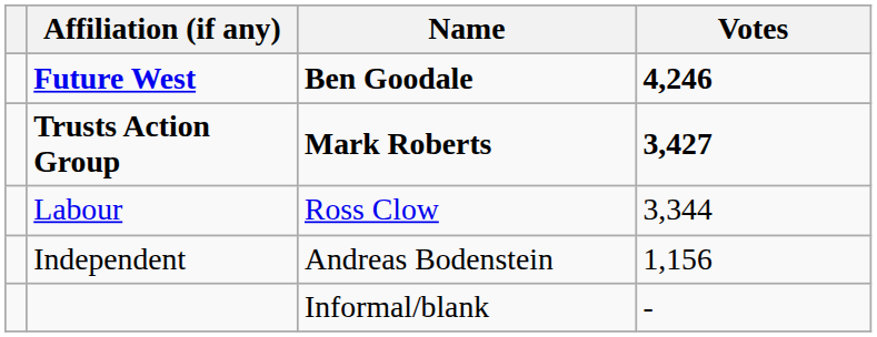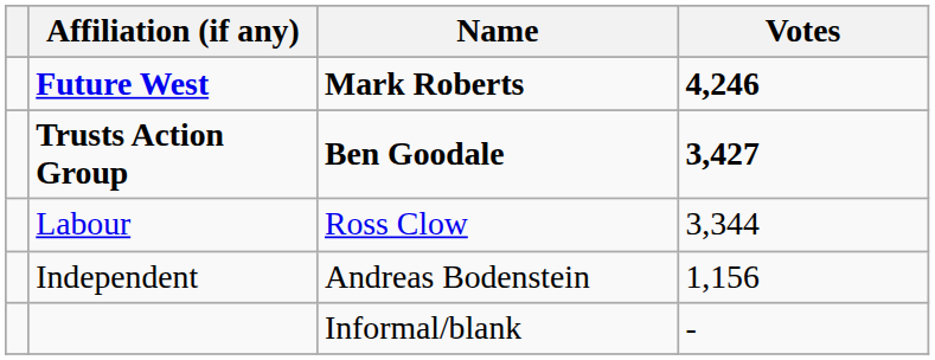 <table class="wikitable" style="width:51%;">
 <tr>
 <th style="width:1%;"></th>
 <th style="width:15%;">Affiliation (if any)</th>
 <th style="width:20%;">Name</th>
 <th style="width:15%;">Votes</th>
 </tr>
 <tr>
 <td bgcolor=></td>
 <td><strong><a href='#'>Future West</a></strong></td>
-<td><strong>Ben Goodale</strong></td>
+<td><strong>Mark Roberts</strong></td>
 <td><strong>4,246</strong></td>
 </tr>
 <tr>
 <td bgcolor=></td>
 <td><strong>Trusts Action Group</strong></td>
-<td><strong>Mark Roberts</strong></td>
+<td><strong>Ben Goodale</strong></td>
 <td><strong>3,427</strong></td>
 </tr>
 <tr>
 <td bgcolor=></td>
 <td><a href='#'>Labour</a></td>
 <td><a href='#'>Ross Clow</a></td>
 <td>3,344</td>
 </tr>
 <tr>
 <td bgcolor=></td>
 <td>Independent</td>
 <td>Andreas Bodenstein</td>
 <td>1,156</td>
 </tr>
 <tr>
 <td></td>
 <td></td>
 <td>Informal/blank</td>
 <td>-</td>
 </tr>
 </table>
